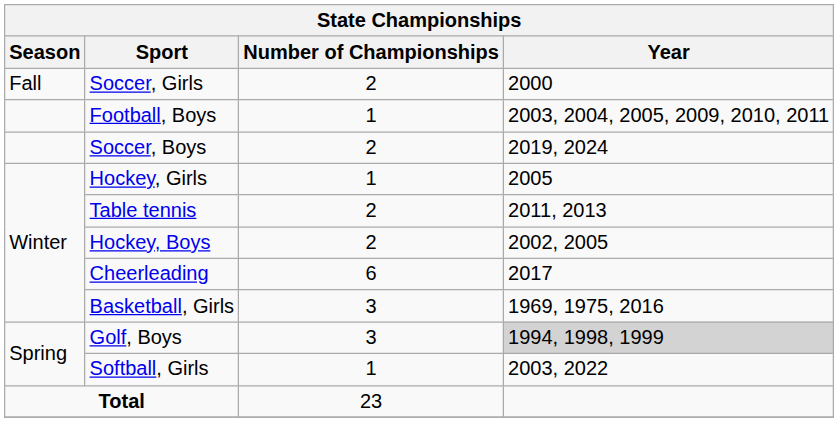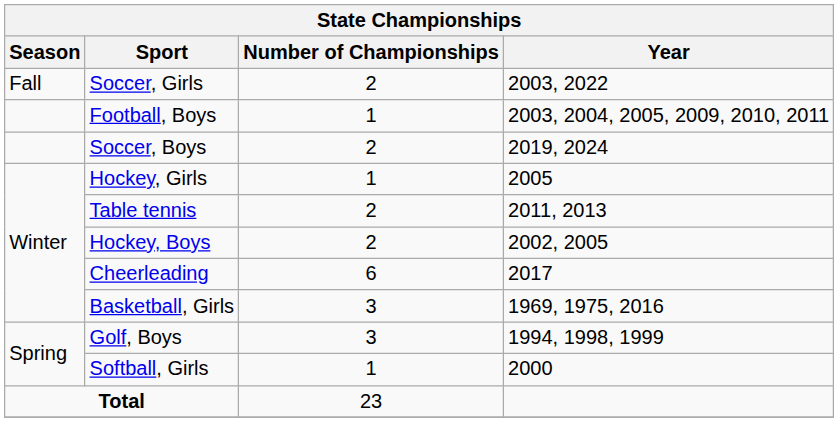 <table class="wikitable">
 <tr>
 <th colspan="4">State Championships</th>
 </tr>
 <tr>
 <th>Season</th>
 <th>Sport</th>
 <th>Number of Championships</th>
 <th>Year</th>
 </tr>
 <tr>
 <td rowspan="1">Fall</td>
 <td><a href='#'>Soccer</a>, Girls</td>
 <td align="center">2</td>
-<td>2000</td>
+<td>2003, 2022</td>
 </tr>
 <tr>
 <td></td>
 <td><a href='#'>Football</a>, Boys</td>
 <td align="center">1</td>
 <td>2003, 2004, 2005, 2009, 2010, 2011</td>
 </tr>
 <tr>
 <td></td>
 <td><a href='#'>Soccer</a>, Boys</td>
 <td align="center">2</td>
 <td>2019, 2024</td>
 </tr>
 <tr>
 <td rowspan="5">Winter</td>
 <td><a href='#'>Hockey</a>, Girls</td>
 <td align="center">1</td>
 <td>2005</td>
 </tr>
 <tr>
 <td><a href='#'>Table tennis</a></td>
 <td align="center">2</td>
 <td>2011, 2013</td>
 </tr>
 <tr>
 <td><a href='#'>Hockey, Boys</a></td>
 <td align="center">2</td>
 <td>2002, 2005</td>
 </tr>
 <tr>
 <td><a href='#'>Cheerleading</a></td>
 <td align="center">6</td>
 <td>2017</td>
 </tr>
 <tr>
 <td><a href='#'>Basketball</a>, Girls</td>
 <td align="center">3</td>
 <td>1969, 1975, 2016</td>
 </tr>
 <tr>
 <td rowspan="2">Spring</td>
 <td><a href='#'>Golf</a>, Boys</td>
 <td align="center">3</td>
-<td style="background: lightgrey;">1994, 1998, 1999</td>
+<td>1994, 1998, 1999</td>
 </tr>
 <tr>
 <td><a href='#'>Softball</a>, Girls</td>
 <td align="center">1</td>
-<td>2003, 2022</td>
+<td>2000</td>
 </tr>
 <tr>
 <td align="center" colspan="2"><strong>Total</strong></td>
 <td align="center">23</td>
 <td></td>
 </tr>
 <tr>
 </tr>
 </table>
